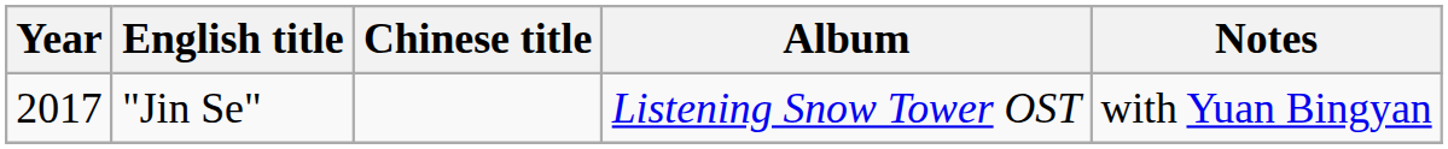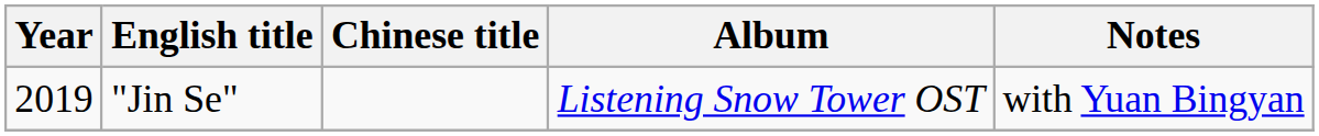 <table class="wikitable">
 <tr>
 <th>Year</th>
 <th>English title</th>
 <th>Chinese title</th>
 <th>Album</th>
 <th>Notes</th>
 </tr>
 <tr>
-<td>2017</td>
+<td>2019</td>
 <td>"Jin Se"</td>
 <td></td>
 <td><em><a href='#'>Listening Snow Tower</a> OST</em></td>
 <td>with <a href='#'>Yuan Bingyan</a></td>
 </tr>
 <tr>
 </tr>
 </table>
